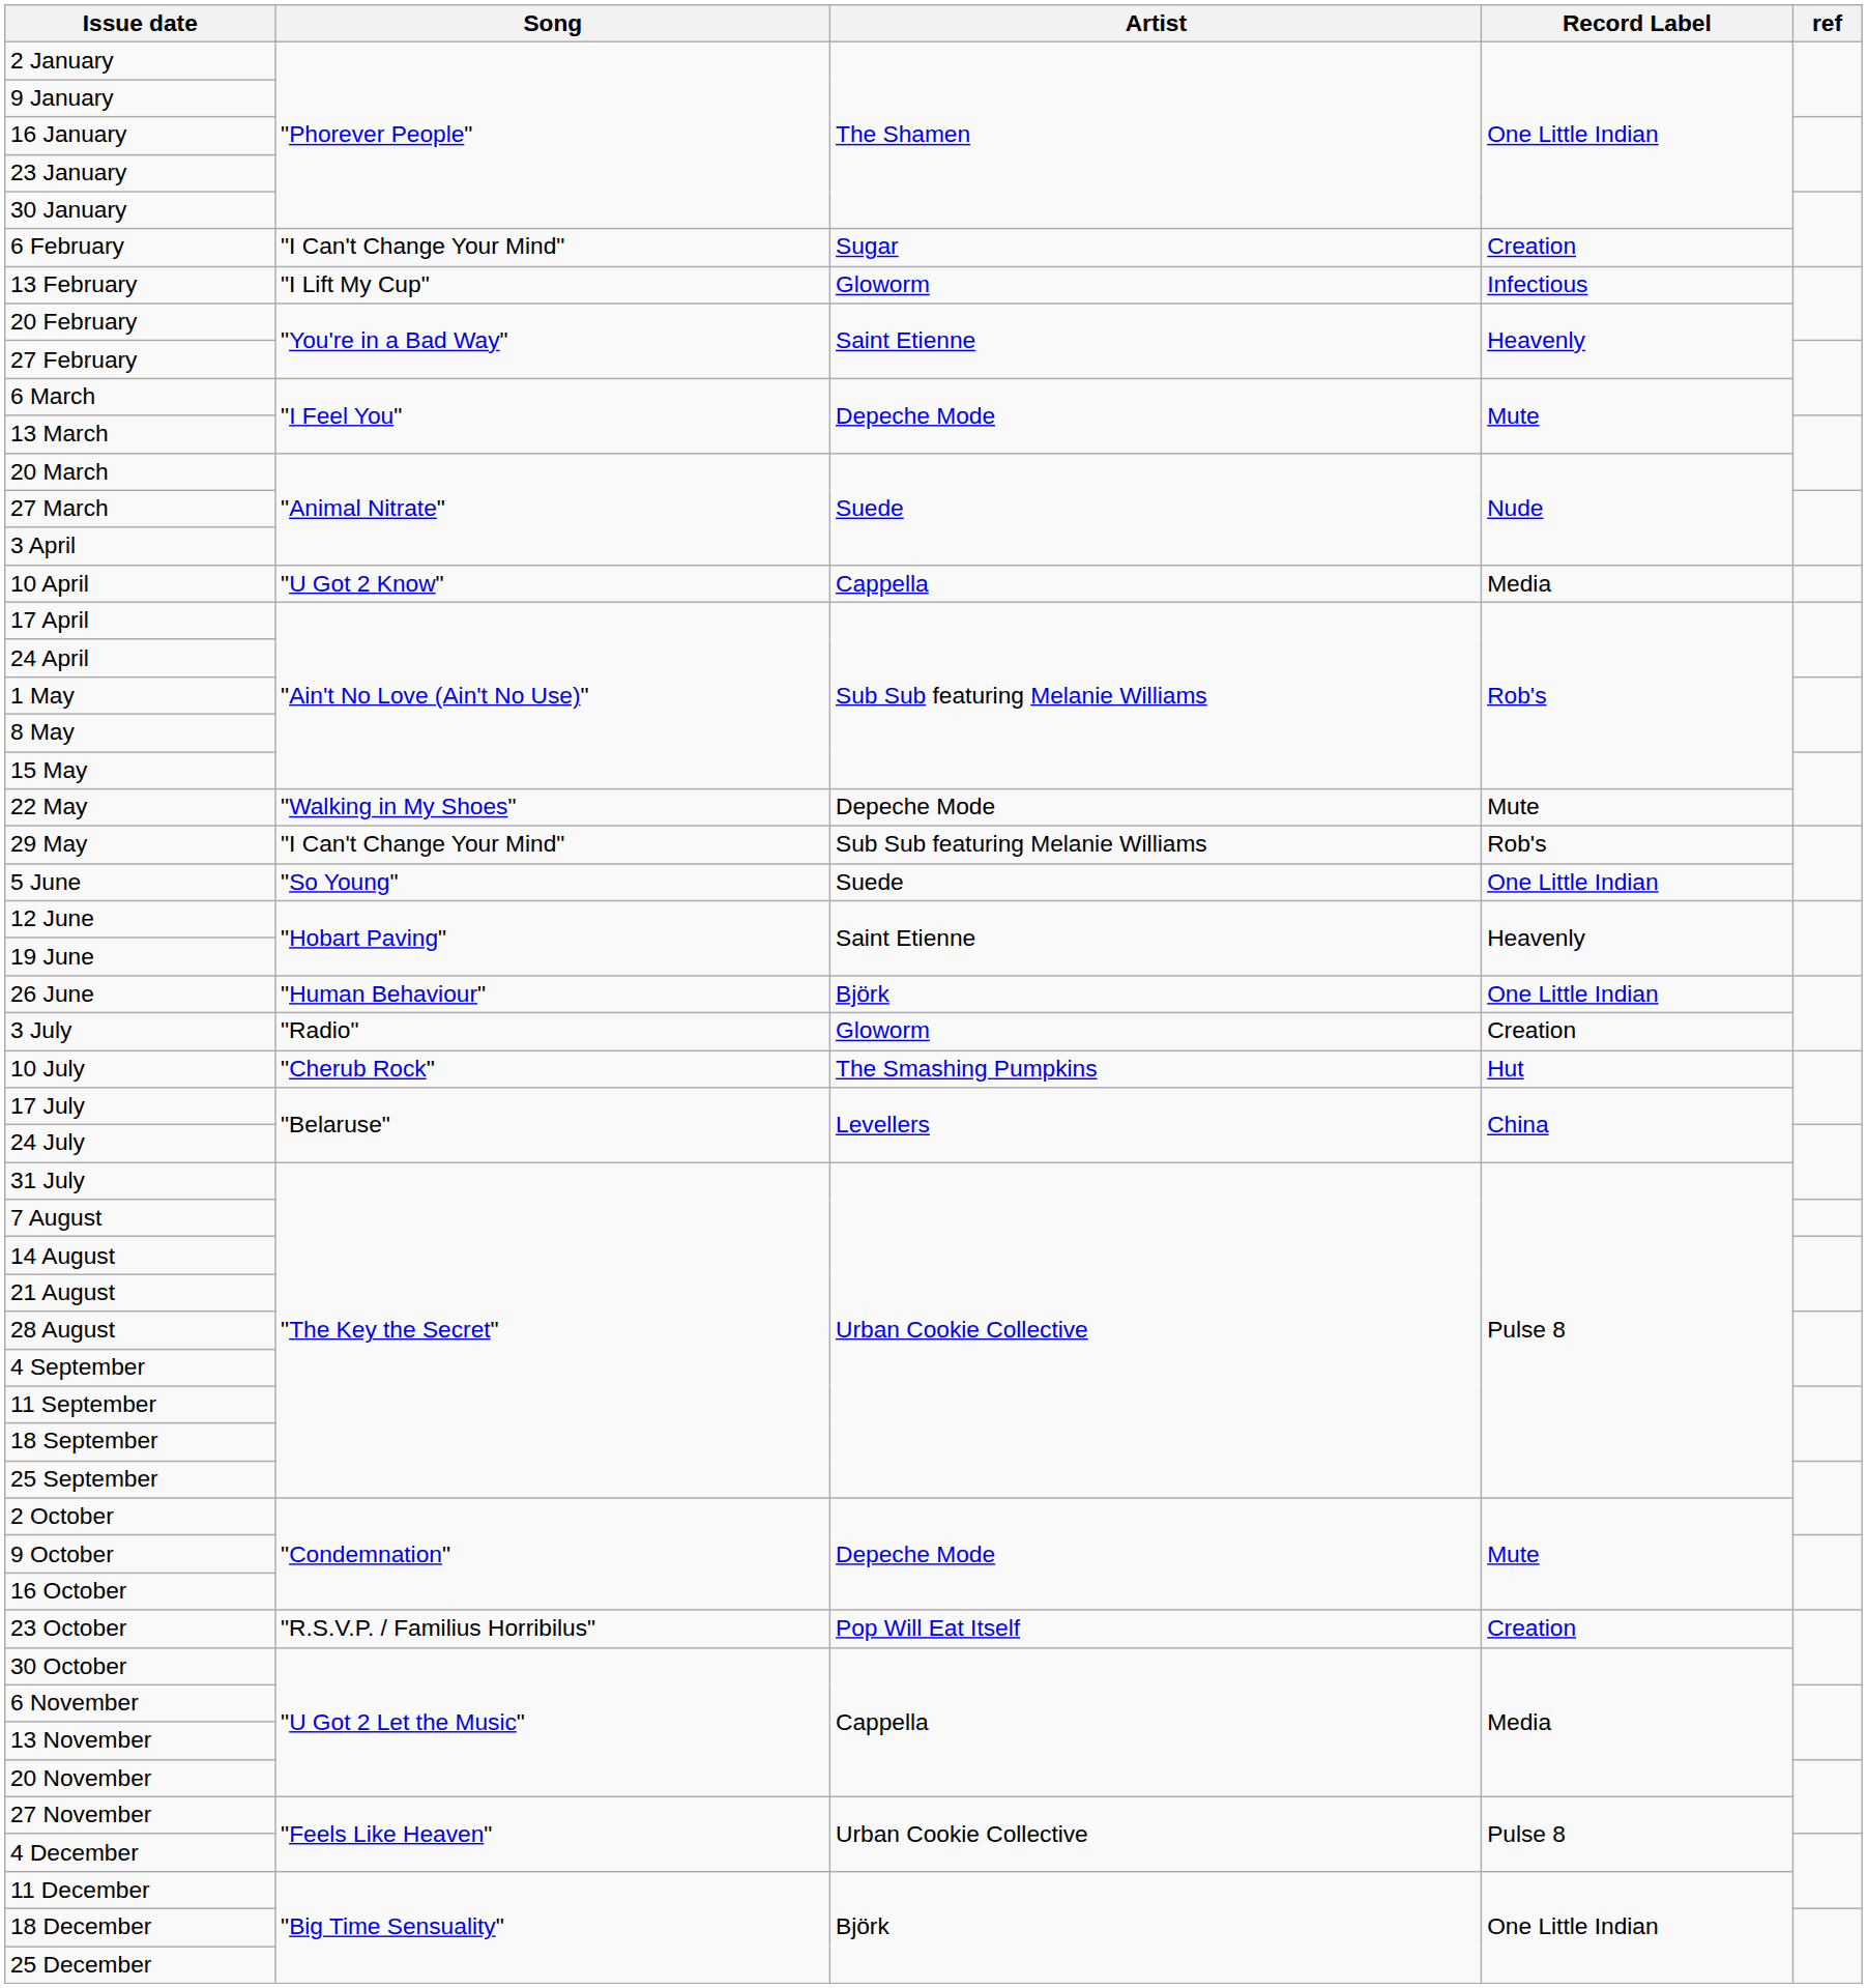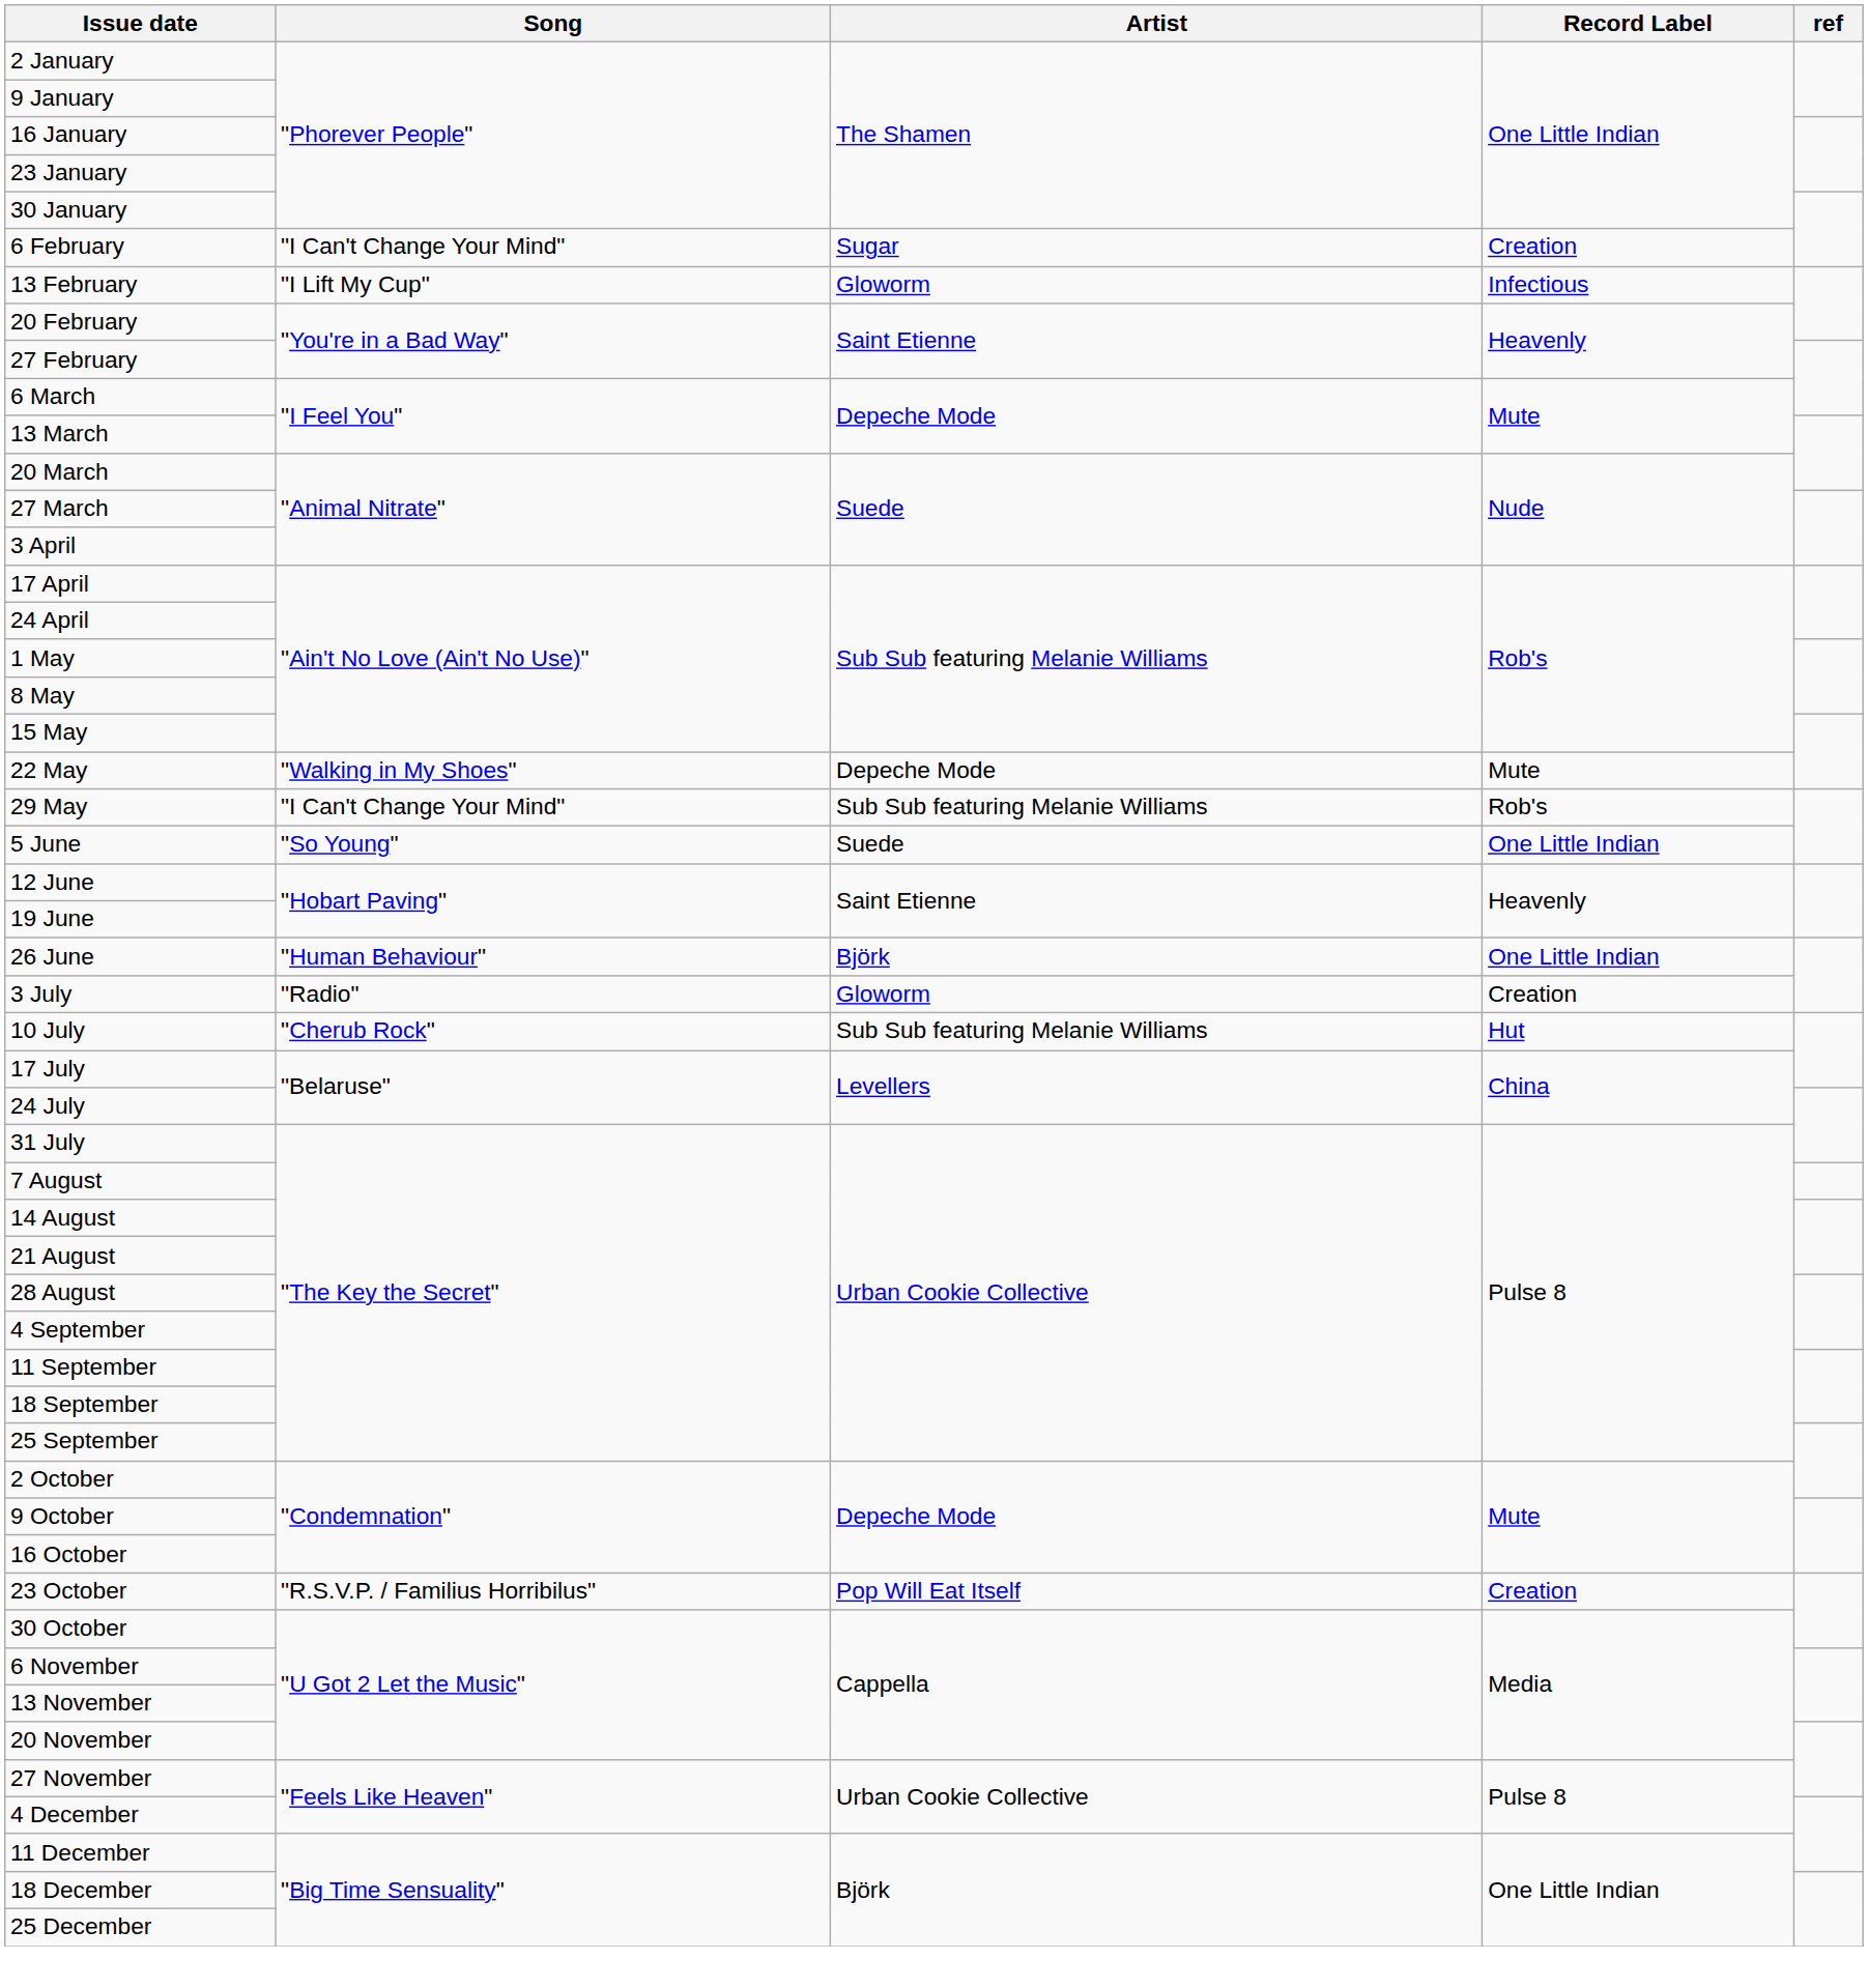 <table width="100%" class=wikitable>
 <tr>
 <th>Issue date</th>
 <th>Song</th>
 <th>Artist</th>
 <th>Record Label</th>
 <th>ref</th>
 </tr>
 <tr>
 <td>2 January</td>
 <td rowspan="5">"<a href='#'>Phorever People</a>"</td>
 <td rowspan="5"><a href='#'>The Shamen</a></td>
 <td rowspan=5><a href='#'>One Little Indian</a></td>
 <td rowspan=2></td>
 </tr>
 <tr>
 <td>9 January</td>
 </tr>
 <tr>
 <td>16 January</td>
 <td rowspan=2></td>
 </tr>
 <tr>
 <td>23 January</td>
 </tr>
 <tr>
 <td>30 January</td>
 <td rowspan=2></td>
 </tr>
 <tr>
 <td>6 February</td>
 <td>"I Can't Change Your Mind"</td>
 <td><a href='#'>Sugar</a></td>
 <td><a href='#'>Creation</a></td>
 </tr>
 <tr>
 <td>13 February</td>
 <td>"I Lift My Cup"</td>
 <td><a href='#'>Gloworm</a></td>
 <td><a href='#'>Infectious</a></td>
 <td rowspan=2></td>
 </tr>
 <tr>
 <td>20 February</td>
 <td rowspan=2>"<a href='#'>You're in a Bad Way</a>"</td>
 <td rowspan=2><a href='#'>Saint Etienne</a></td>
 <td rowspan=2><a href='#'>Heavenly</a></td>
 </tr>
 <tr>
 <td>27 February</td>
 <td rowspan=2></td>
 </tr>
 <tr>
 <td>6 March</td>
 <td rowspan=2>"<a href='#'>I Feel You</a>"</td>
 <td rowspan=2><a href='#'>Depeche Mode</a></td>
 <td rowspan=2><a href='#'>Mute</a></td>
 </tr>
 <tr>
 <td>13 March</td>
 <td rowspan=2></td>
 </tr>
 <tr>
 <td>20 March</td>
 <td rowspan=3>"<a href='#'>Animal Nitrate</a>"</td>
 <td rowspan=3><a href='#'>Suede</a></td>
 <td rowspan=3><a href='#'>Nude</a></td>
 </tr>
 <tr>
 <td>27 March</td>
 <td rowspan=2></td>
 </tr>
 <tr>
 <td>3 April</td>
 </tr>
 <tr>
-<td>10 April</td>
-<td>"<a href='#'>U Got 2 Know</a>"</td>
-<td><a href='#'>Cappella</a></td>
-<td>Media</td>
-<td></td>
-</tr>
-<tr>
 <td>17 April</td>
 <td rowspan="5">"<a href='#'>Ain't No Love (Ain't No Use)</a>"</td>
 <td rowspan="5"><a href='#'>Sub Sub</a>  featuring <a href='#'>Melanie Williams</a></td>
 <td rowspan=5><a href='#'>Rob's</a></td>
 <td rowspan=2></td>
 </tr>
 <tr>
 <td>24 April</td>
 </tr>
 <tr>
 <td>1 May</td>
 <td rowspan=2></td>
 </tr>
 <tr>
 <td>8 May</td>
 </tr>
 <tr>
 <td>15 May</td>
 <td rowspan=2></td>
 </tr>
 <tr>
 <td>22 May</td>
 <td>"<a href='#'>Walking in My Shoes</a>"</td>
 <td>Depeche Mode</td>
 <td>Mute</td>
 </tr>
 <tr>
 <td>29 May</td>
 <td>"I Can't Change Your Mind"</td>
 <td>Sub Sub featuring Melanie Williams</td>
 <td>Rob's</td>
 <td rowspan=2></td>
 </tr>
 <tr>
 <td>5 June</td>
 <td>"<a href='#'>So Young</a>"</td>
 <td>Suede</td>
 <td><a href='#'>One Little Indian</a></td>
 </tr>
 <tr>
 <td>12 June</td>
 <td rowspan=2>"<a href='#'>Hobart Paving</a>"</td>
 <td rowspan=2>Saint Etienne</td>
 <td rowspan=2>Heavenly</td>
 <td rowspan=2></td>
 </tr>
 <tr>
 <td>19 June</td>
 </tr>
 <tr>
 <td>26 June</td>
 <td>"<a href='#'>Human Behaviour</a>"</td>
 <td><a href='#'>Björk</a></td>
 <td><a href='#'>One Little Indian</a></td>
 <td rowspan=2></td>
 </tr>
 <tr>
 <td>3 July</td>
 <td>"Radio"</td>
 <td><a href='#'>Gloworm</a></td>
 <td>Creation</td>
 </tr>
 <tr>
 <td>10 July</td>
 <td>"<a href='#'>Cherub Rock</a>"</td>
-<td><a href='#'>The Smashing Pumpkins</a></td>
+<td>Sub Sub featuring Melanie Williams</td>
 <td><a href='#'>Hut</a></td>
 <td rowspan=2></td>
 </tr>
 <tr>
 <td>17 July</td>
 <td rowspan=2>"Belaruse"</td>
 <td rowspan=2><a href='#'>Levellers</a></td>
 <td rowspan=2><a href='#'>China</a></td>
 </tr>
 <tr>
 <td>24 July</td>
 <td rowspan=2></td>
 </tr>
 <tr>
 <td>31 July</td>
 <td rowspan=9>"<a href='#'>The Key the Secret</a>"</td>
 <td rowspan=9><a href='#'>Urban Cookie Collective</a></td>
 <td rowspan=9>Pulse 8</td>
 </tr>
 <tr>
 <td>7 August</td>
 <td></td>
 </tr>
 <tr>
 <td>14 August</td>
 <td rowspan=2></td>
 </tr>
 <tr>
 <td>21 August</td>
 </tr>
 <tr>
 <td>28 August</td>
 <td rowspan=2></td>
 </tr>
 <tr>
 <td>4 September</td>
 </tr>
 <tr>
 <td>11 September</td>
 <td rowspan=2></td>
 </tr>
 <tr>
 <td>18 September</td>
 </tr>
 <tr>
 <td>25 September</td>
 <td rowspan=2></td>
 </tr>
 <tr>
 <td>2 October</td>
 <td rowspan=3>"<a href='#'>Condemnation</a>"</td>
 <td rowspan=3><a href='#'>Depeche Mode</a></td>
 <td rowspan=3><a href='#'>Mute</a></td>
 </tr>
 <tr>
 <td>9 October</td>
 <td rowspan=2></td>
 </tr>
 <tr>
 <td>16 October</td>
 </tr>
 <tr>
 <td>23 October</td>
 <td>"R.S.V.P. / Familius Horribilus"</td>
 <td><a href='#'>Pop Will Eat Itself</a></td>
 <td><a href='#'>Creation</a></td>
 <td rowspan=2></td>
 </tr>
 <tr>
 <td>30 October</td>
 <td rowspan=4>"<a href='#'>U Got 2 Let the Music</a>"</td>
 <td rowspan=4>Cappella</td>
 <td rowspan=4>Media</td>
 </tr>
 <tr>
 <td>6 November</td>
 <td rowspan=2></td>
 </tr>
 <tr>
 <td>13 November</td>
 </tr>
 <tr>
 <td>20 November</td>
 <td rowspan=2></td>
 </tr>
 <tr>
 <td>27 November</td>
 <td rowspan=2>"<a href='#'>Feels Like Heaven</a>"</td>
 <td rowspan=2>Urban Cookie Collective</td>
 <td rowspan=2>Pulse 8</td>
 </tr>
 <tr>
 <td>4 December</td>
 <td rowspan=2></td>
 </tr>
 <tr>
 <td>11 December</td>
 <td rowspan=3>"<a href='#'>Big Time Sensuality</a>"</td>
 <td rowspan=3>Björk</td>
 <td rowspan=3>One Little Indian</td>
 </tr>
 <tr>
 <td>18 December</td>
 <td rowspan=2></td>
 </tr>
 <tr>
 <td>25 December</td>
 </tr>
 </table>
